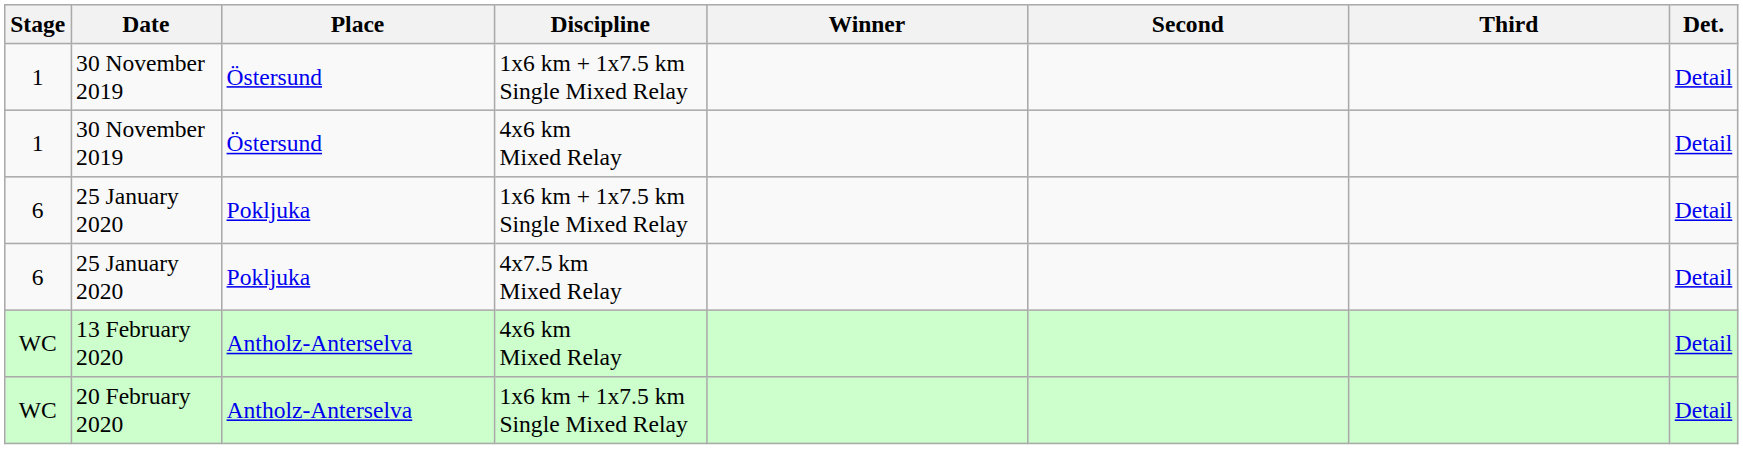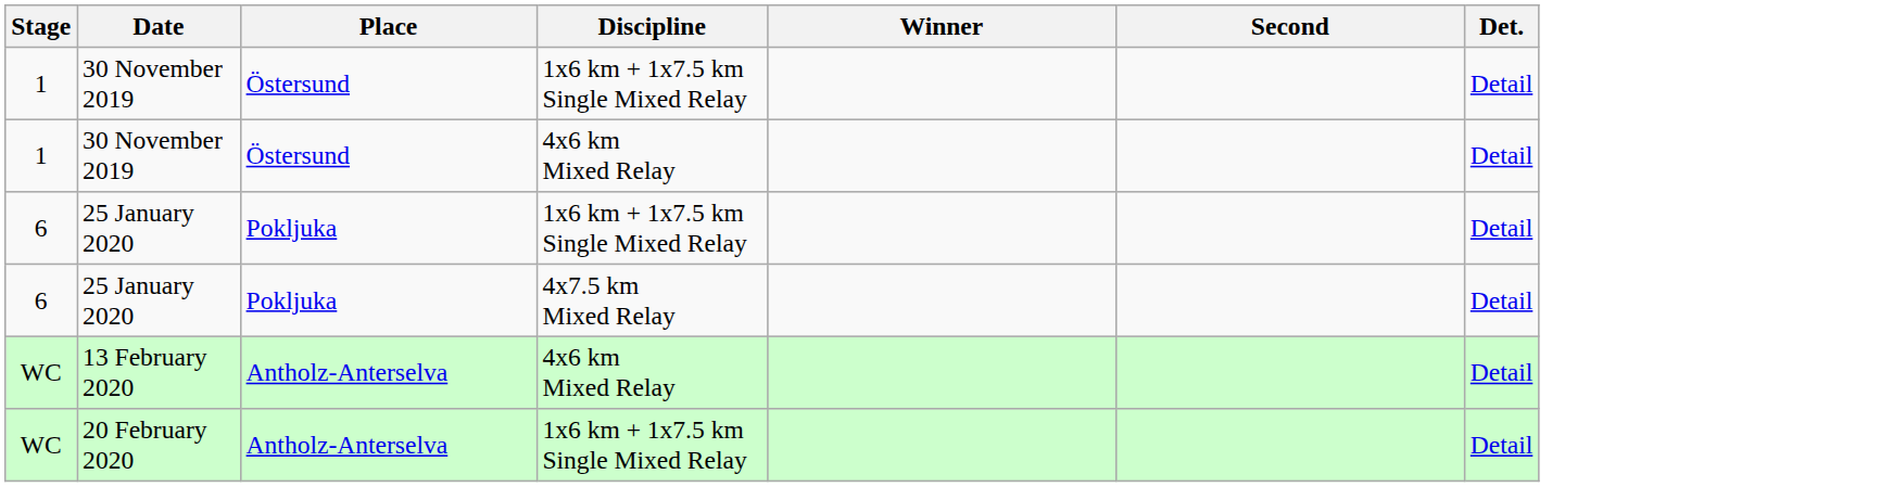 <table class="wikitable" style="font-size:95%;">
 <tr>
 <th width="30">Stage</th>
 <th width="90">Date</th>
 <th width="169">Place</th>
 <th width="130">Discipline</th>
 <th width="200">Winner</th>
 <th width="200">Second</th>
-<th width="200">Third</th>
 <th width="10">Det.</th>
 </tr>
 <tr>
 <td align=center>1</td>
 <td>30 November 2019</td>
 <td> <a href='#'>Östersund</a></td>
 <td>1x6 km + 1x7.5 km <br> Single Mixed Relay</td>
-<td></td>
 <td></td>
 <td></td>
 <td><a href='#'>Detail</a></td>
 </tr>
 <tr>
 <td align=center>1</td>
 <td>30 November 2019</td>
 <td> <a href='#'>Östersund</a></td>
 <td>4x6 km<br> Mixed Relay</td>
 <td></td>
 <td></td>
-<td></td>
 <td><a href='#'>Detail</a></td>
 </tr>
 <tr>
 <td align=center>6</td>
 <td>25 January 2020</td>
 <td> <a href='#'>Pokljuka</a></td>
 <td>1x6 km + 1x7.5 km <br> Single Mixed Relay</td>
-<td></td>
 <td></td>
 <td></td>
 <td><a href='#'>Detail</a></td>
 </tr>
 <tr>
 <td align=center>6</td>
 <td>25 January 2020</td>
 <td> <a href='#'>Pokljuka</a></td>
 <td>4x7.5 km <br> Mixed Relay</td>
 <td></td>
 <td></td>
-<td></td>
 <td><a href='#'>Detail</a></td>
 </tr>
 <tr style="background:#CCFFCC">
 <td align=center>WC</td>
 <td>13 February 2020</td>
 <td> <a href='#'>Antholz-Anterselva</a></td>
 <td>4x6 km <br> Mixed Relay</td>
-<td></td>
 <td></td>
 <td></td>
 <td><a href='#'>Detail</a></td>
 </tr>
 <tr style="background:#CCFFCC">
 <td align=center>WC</td>
 <td>20 February 2020</td>
 <td> <a href='#'>Antholz-Anterselva</a></td>
 <td>1x6 km + 1x7.5 km <br> Single Mixed Relay</td>
 <td></td>
 <td></td>
-<td></td>
 <td><a href='#'>Detail</a></td>
 </tr>
 </table>
